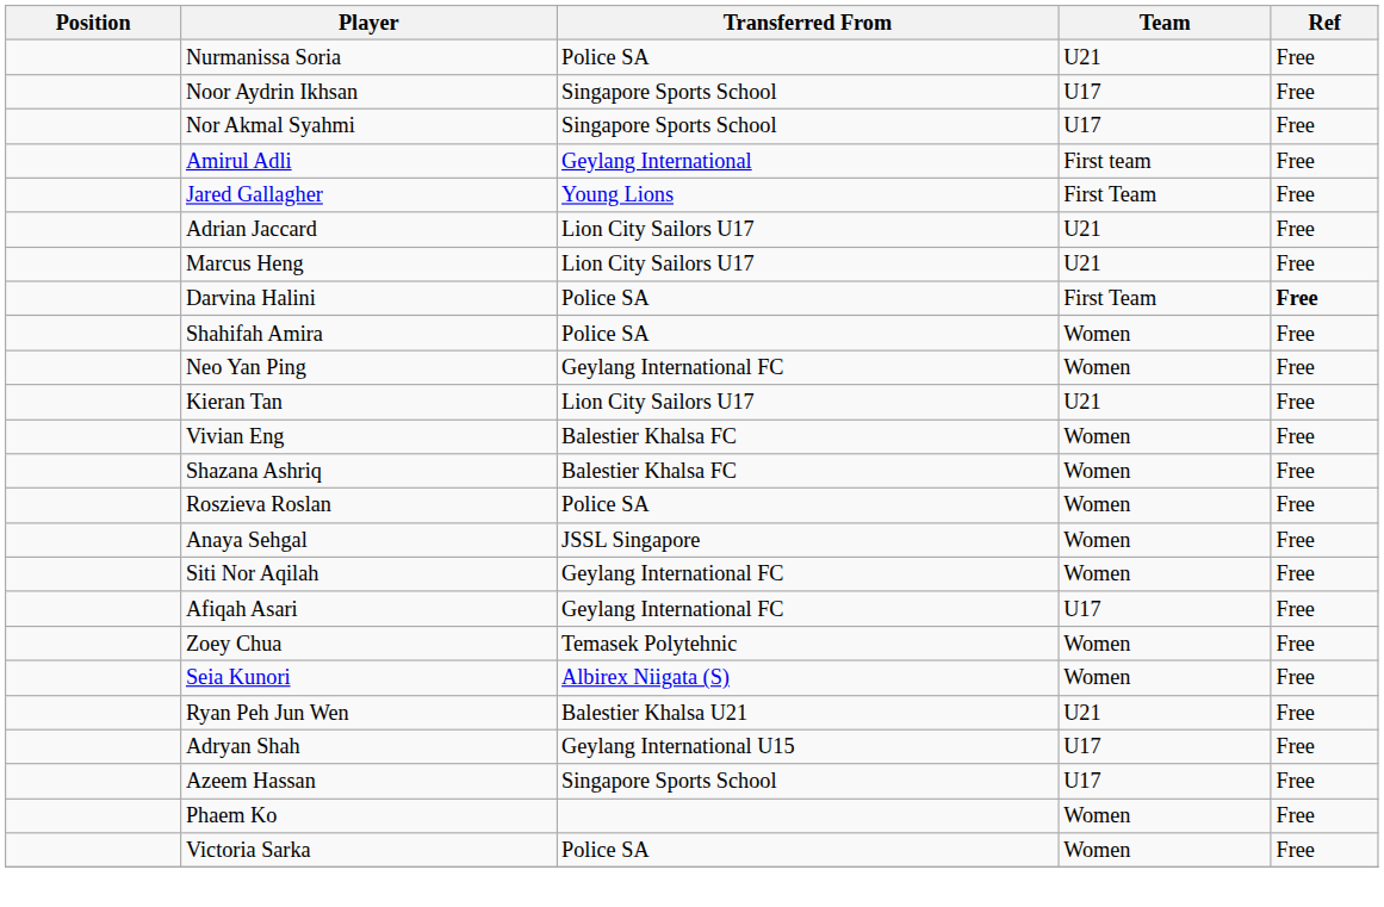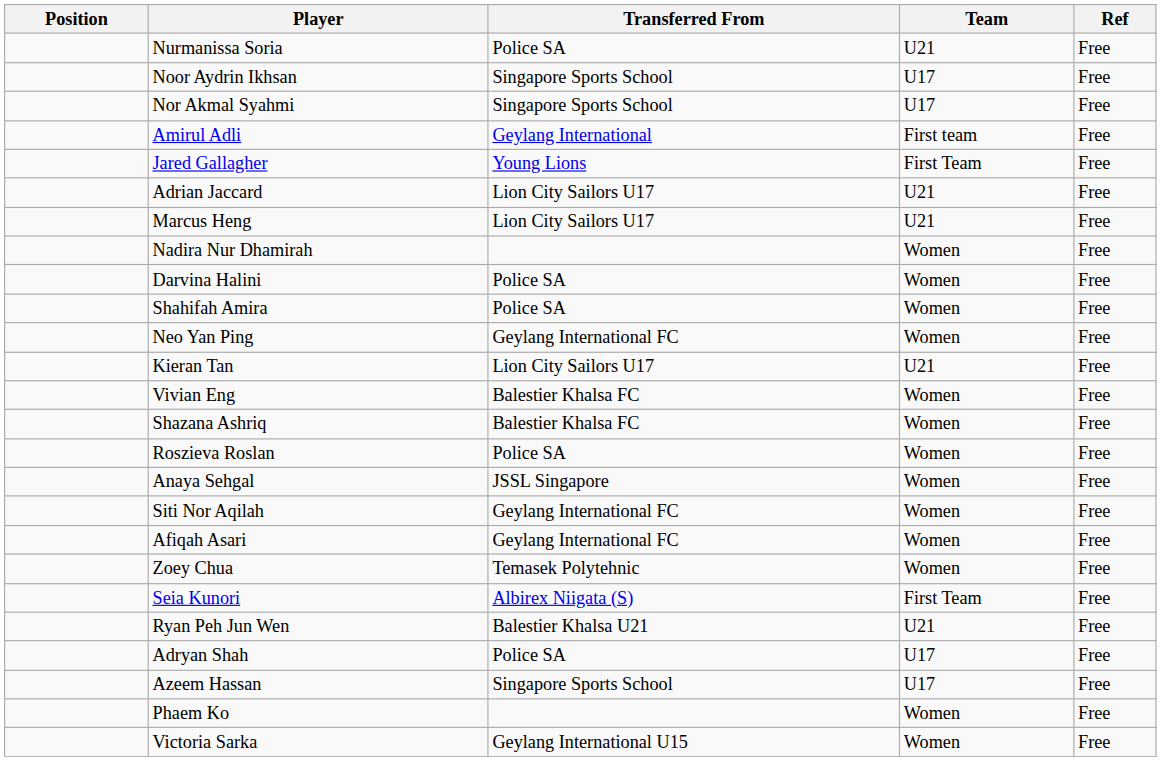 <table class="wikitable sortable" style="width:80%; text-align:center; font-size:100%; text-align:left;">
 <tr>
 <th><strong>Position</strong></th>
 <th><strong>Player</strong></th>
 <th><strong>Transferred From</strong></th>
 <th><strong>Team</strong></th>
 <th><strong>Ref</strong></th>
 </tr>
 <tr>
 <td></td>
 <td> Nurmanissa Soria</td>
 <td> Police SA</td>
 <td>U21</td>
 <td>Free</td>
 </tr>
 <tr>
 <td></td>
 <td> Noor Aydrin Ikhsan</td>
 <td> Singapore Sports School</td>
 <td>U17</td>
 <td>Free</td>
 </tr>
 <tr>
 <td></td>
 <td> Nor Akmal Syahmi</td>
 <td> Singapore Sports School</td>
 <td>U17</td>
 <td>Free</td>
 </tr>
 <tr>
 <td></td>
 <td> <a href='#'>Amirul Adli</a></td>
 <td> <a href='#'>Geylang International</a></td>
 <td>First team</td>
 <td>Free </td>
 </tr>
 <tr>
 <td></td>
 <td> <a href='#'>Jared Gallagher</a></td>
 <td> <a href='#'>Young Lions</a></td>
 <td>First Team</td>
 <td>Free </td>
 </tr>
 <tr>
 <td></td>
 <td> Adrian Jaccard</td>
 <td> Lion City Sailors U17</td>
 <td>U21</td>
 <td>Free</td>
 </tr>
 <tr>
 <td></td>
 <td> Marcus Heng</td>
 <td> Lion City Sailors U17</td>
 <td>U21</td>
 <td>Free</td>
 </tr>
 <tr>
 <td></td>
+<td> Nadira Nur Dhamirah</td>
+<td></td>
+<td>Women</td>
+<td>Free</td>
+</tr>
+<tr>
+<td></td>
 <td> Darvina Halini</td>
 <td> Police SA</td>
-<td>First Team</td>
-<td><strong>Free</strong></td>
+<td>Women</td>
+<td>Free</td>
 </tr>
 <tr>
 <td></td>
 <td> Shahifah Amira</td>
 <td> Police SA</td>
 <td>Women</td>
 <td>Free</td>
 </tr>
 <tr>
 <td></td>
 <td> Neo Yan Ping</td>
 <td> Geylang International FC</td>
 <td>Women</td>
 <td>Free</td>
 </tr>
 <tr>
 <td></td>
 <td> Kieran Tan</td>
 <td> Lion City Sailors U17</td>
 <td>U21</td>
 <td>Free</td>
 </tr>
 <tr>
 <td></td>
 <td> Vivian Eng</td>
 <td> Balestier Khalsa FC</td>
 <td>Women</td>
 <td>Free</td>
 </tr>
 <tr>
 <td></td>
 <td> Shazana Ashriq</td>
 <td> Balestier Khalsa FC</td>
 <td>Women</td>
 <td>Free</td>
 </tr>
 <tr>
 <td></td>
 <td> Roszieva Roslan</td>
 <td> Police SA</td>
 <td>Women</td>
 <td>Free</td>
 </tr>
 <tr>
 <td></td>
 <td> Anaya Sehgal</td>
 <td> JSSL Singapore</td>
 <td>Women</td>
 <td>Free</td>
 </tr>
 <tr>
 <td></td>
 <td> Siti Nor Aqilah</td>
 <td> Geylang International FC</td>
 <td>Women</td>
 <td>Free</td>
 </tr>
 <tr>
 <td></td>
 <td> Afiqah Asari</td>
 <td> Geylang International FC</td>
-<td>U17</td>
+<td>Women</td>
 <td>Free</td>
 </tr>
 <tr>
 <td></td>
 <td> Zoey Chua</td>
 <td> Temasek Polytehnic</td>
 <td>Women</td>
 <td>Free</td>
 </tr>
 <tr>
 <td></td>
 <td> <a href='#'>Seia Kunori</a></td>
 <td> <a href='#'>Albirex Niigata (S)</a></td>
-<td>Women</td>
+<td>First Team</td>
 <td>Free </td>
 </tr>
 <tr>
 <td></td>
 <td> Ryan Peh Jun Wen</td>
 <td> Balestier Khalsa U21</td>
 <td>U21</td>
 <td>Free</td>
 </tr>
 <tr>
 <td></td>
 <td> Adryan Shah</td>
-<td> Geylang International U15</td>
+<td> Police SA</td>
 <td>U17</td>
 <td>Free</td>
 </tr>
 <tr>
 <td></td>
 <td> Azeem Hassan</td>
 <td> Singapore Sports School</td>
 <td>U17</td>
 <td>Free</td>
 </tr>
 <tr>
 <td></td>
 <td> Phaem Ko</td>
 <td></td>
 <td>Women</td>
 <td>Free</td>
 </tr>
 <tr>
 <td></td>
 <td> Victoria Sarka</td>
-<td> Police SA</td>
+<td> Geylang International U15</td>
 <td>Women</td>
 <td>Free</td>
 </tr>
 <tr>
 </tr>
 </table>
